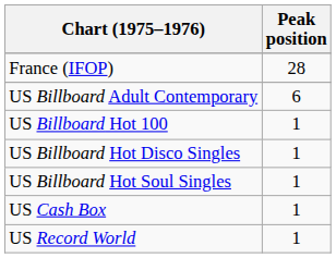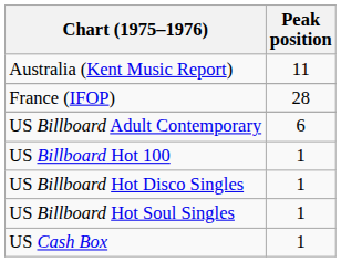 <table class="wikitable sortable">
 <tr>
 <th>Chart (1975–1976)</th>
 <th>Peak<br>position</th>
+</tr>
+<tr>
+<td>Australia (<a href='#'>Kent Music Report</a>)</td>
+<td align="center">11</td>
 </tr>
 <tr>
 </tr>
 <tr>
 </tr>
 <tr>
 </tr>
 <tr>
 </tr>
 <tr>
 <td>France (<a href='#'>IFOP</a>)</td>
 <td align="center">28</td>
 </tr>
 <tr>
 </tr>
 <tr>
 </tr>
 <tr>
 </tr>
 <tr>
 </tr>
 <tr>
 </tr>
 <tr>
 </tr>
 <tr>
 </tr>
 <tr>
 </tr>
 <tr>
 <td>US <em>Billboard</em> <a href='#'>Adult Contemporary</a></td>
 <td align="center">6</td>
 </tr>
 <tr>
 <td>US <a href='#'><em>Billboard</em> Hot 100</a></td>
 <td align="center">1</td>
 </tr>
 <tr>
 <td>US <em>Billboard</em> <a href='#'>Hot Disco Singles</a></td>
 <td align="center">1</td>
 </tr>
 <tr>
 <td>US <em>Billboard</em> <a href='#'>Hot Soul Singles</a></td>
 <td align="center">1</td>
 </tr>
 <tr>
 <td>US <em><a href='#'>Cash Box</a></em></td>
 <td align="center">1</td>
 </tr>
-<tr>
-<td>US <em><a href='#'>Record World</a></em></td>
-<td align="center">1</td>
-</tr>
 </table>
